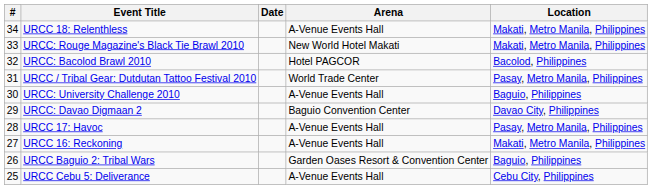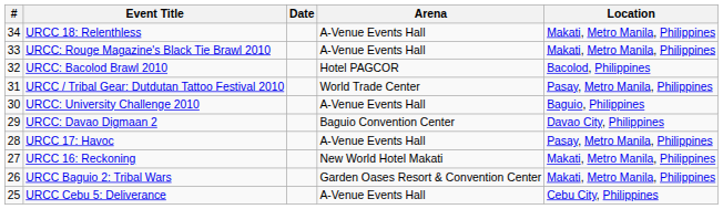 <table class="sortable wikitable succession-box" style="font-size:90%;">
 <tr>
 <th scope="col">#</th>
 <th scope="col">Event Title</th>
 <th scope="col">Date</th>
 <th scope="col">Arena</th>
 <th scope="col">Location</th>
 </tr>
 <tr>
 <td align=center>34</td>
 <td><a href='#'>URCC 18: Relenthless</a></td>
 <td></td>
 <td>A-Venue Events Hall</td>
 <td><a href='#'>Makati</a>, <a href='#'>Metro Manila</a>, <a href='#'>Philippines</a></td>
 </tr>
 <tr>
 <td align=center>33</td>
 <td><a href='#'>URCC: Rouge Magazine's Black Tie Brawl 2010</a></td>
 <td></td>
-<td>New World Hotel Makati</td>
+<td>A-Venue Events Hall</td>
 <td><a href='#'>Makati</a>, <a href='#'>Metro Manila</a>, <a href='#'>Philippines</a></td>
 </tr>
 <tr>
 <td align=center>32</td>
 <td><a href='#'>URCC: Bacolod Brawl 2010</a></td>
 <td></td>
 <td>Hotel PAGCOR</td>
 <td><a href='#'>Bacolod</a>, <a href='#'>Philippines</a></td>
 </tr>
 <tr>
 <td align=center>31</td>
 <td><a href='#'>URCC / Tribal Gear: Dutdutan Tattoo Festival 2010</a></td>
 <td></td>
 <td>World Trade Center</td>
 <td><a href='#'>Pasay</a>, <a href='#'>Metro Manila</a>, <a href='#'>Philippines</a></td>
 </tr>
 <tr>
 <td align=center>30</td>
 <td><a href='#'>URCC: University Challenge 2010</a></td>
 <td></td>
 <td>A-Venue Events Hall</td>
 <td><a href='#'>Baguio</a>, <a href='#'>Philippines</a></td>
 </tr>
 <tr>
 <td align=center>29</td>
 <td><a href='#'>URCC: Davao Digmaan 2</a></td>
 <td></td>
 <td>Baguio Convention Center</td>
 <td><a href='#'>Davao City</a>, <a href='#'>Philippines</a></td>
 </tr>
 <tr>
 <td align=center>28</td>
 <td><a href='#'>URCC 17: Havoc</a></td>
 <td></td>
 <td>A-Venue Events Hall</td>
 <td><a href='#'>Pasay</a>, <a href='#'>Metro Manila</a>, <a href='#'>Philippines</a></td>
 </tr>
 <tr>
 <td align=center>27</td>
 <td><a href='#'>URCC 16: Reckoning</a></td>
 <td></td>
-<td>A-Venue Events Hall</td>
+<td>New World Hotel Makati</td>
 <td><a href='#'>Makati</a>, <a href='#'>Metro Manila</a>, <a href='#'>Philippines</a></td>
 </tr>
 <tr>
 <td align=center>26</td>
 <td><a href='#'>URCC Baguio 2: Tribal Wars</a></td>
 <td></td>
 <td>Garden Oases Resort & Convention Center</td>
-<td><a href='#'>Baguio</a>, <a href='#'>Philippines</a></td>
+<td><a href='#'>Makati</a>, <a href='#'>Metro Manila</a>, <a href='#'>Philippines</a></td>
 </tr>
 <tr>
 <td align=center>25</td>
 <td><a href='#'>URCC Cebu 5: Deliverance</a></td>
 <td></td>
 <td>A-Venue Events Hall</td>
 <td><a href='#'>Cebu City</a>, <a href='#'>Philippines</a></td>
 </tr>
 </table>
